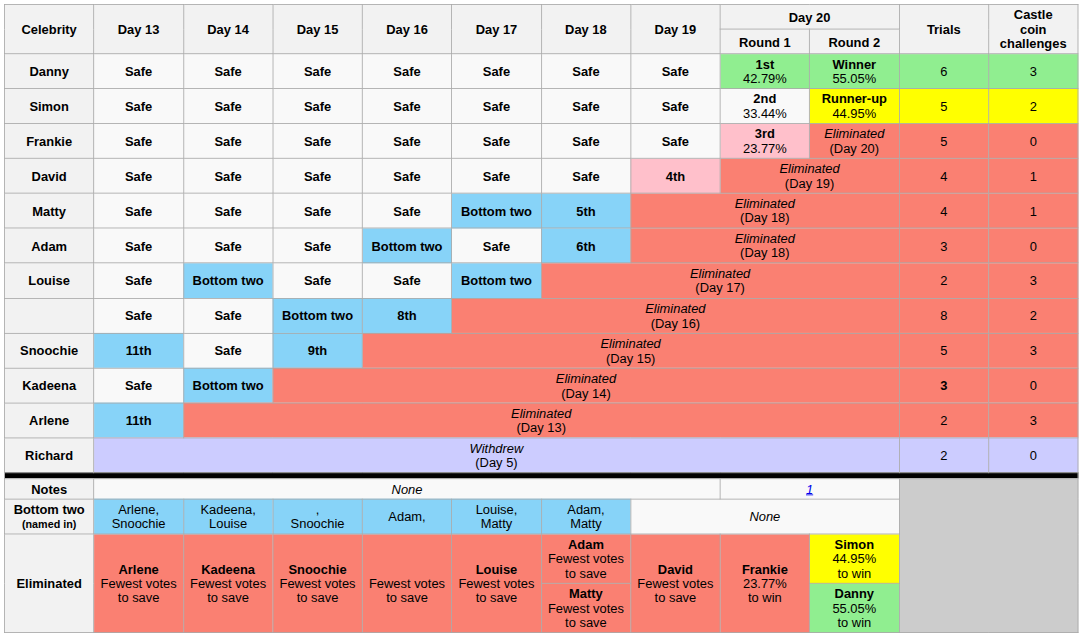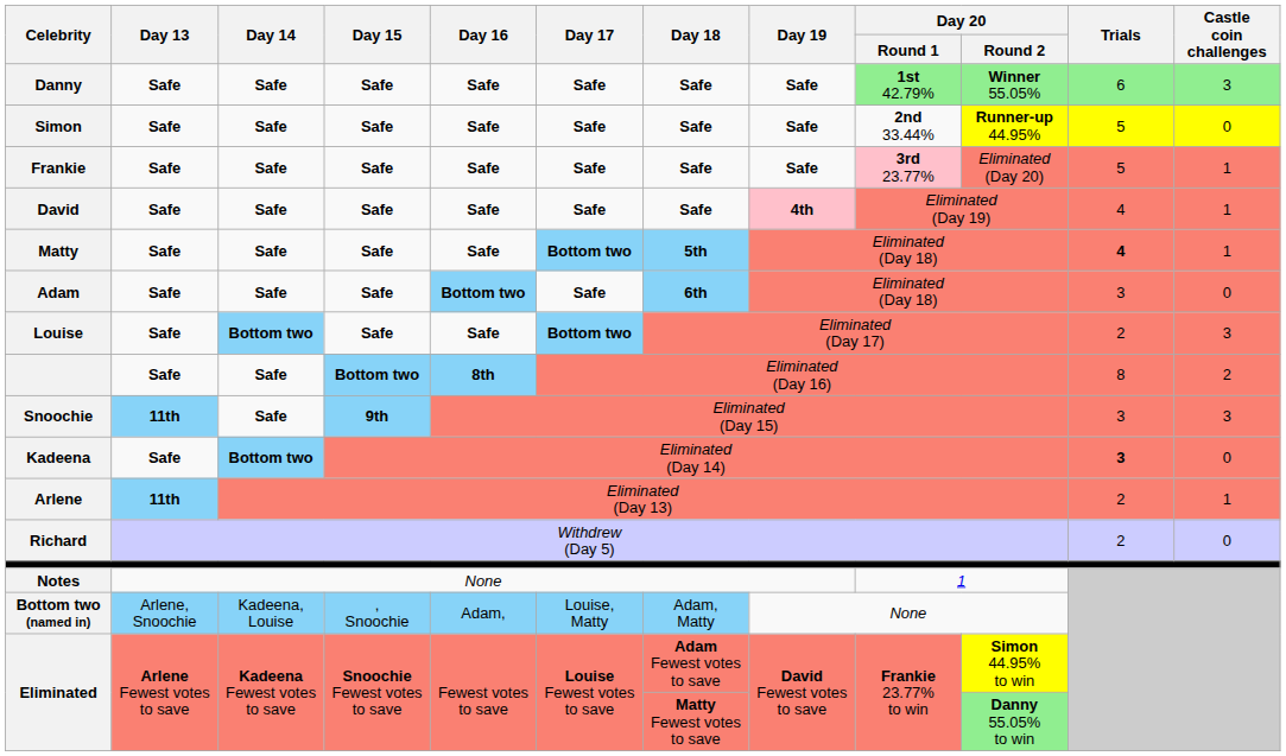 <table class="wikitable" style="text-align:center; font-size:95%; width:100%;">
 <tr>
 <th style="width:7%" rowspan=2>Celebrity</th>
 <th style="width:7%" rowspan=2>Day 13</th>
 <th style="width:7%" rowspan=2>Day 14</th>
 <th style="width:7%" rowspan=2>Day 15</th>
 <th style="width:7%" rowspan=2>Day 16</th>
 <th style="width:7%" rowspan=2>Day 17</th>
 <th style="width:7%" rowspan=2>Day 18</th>
 <th style="width:7%" rowspan=2>Day 19</th>
 <th style="width:7%" colspan=2>Day 20</th>
 <th style="width:7%" rowspan=2>Trials</th>
 <th style="width:7%" rowspan=2>Castle<br>coin<br>challenges</th>
 </tr>
 <tr>
 <th style="width:7%">Round 1</th>
 <th style="width:7%">Round 2</th>
 </tr>
 <tr>
 <th>Danny</th>
 <td><strong>Safe</strong></td>
 <td><strong>Safe</strong></td>
 <td><strong>Safe</strong></td>
 <td><strong>Safe</strong></td>
 <td><strong>Safe</strong></td>
 <td><strong>Safe</strong></td>
 <td><strong>Safe</strong></td>
 <td bgcolor=lightgreen><strong>1st</strong><br>42.79%</td>
 <td bgcolor=lightgreen><strong>Winner</strong><br>55.05%</td>
 <td bgcolor=lightgreen>6</td>
 <td bgcolor=lightgreen>3</td>
 </tr>
 <tr>
 <th>Simon</th>
 <td><strong>Safe</strong></td>
 <td><strong>Safe</strong></td>
 <td><strong>Safe</strong></td>
 <td><strong>Safe</strong></td>
 <td><strong>Safe</strong></td>
 <td><strong>Safe</strong></td>
 <td><strong>Safe</strong></td>
 <td><strong>2nd</strong><br>33.44%</td>
 <td bgcolor=yellow><strong>Runner-up</strong><br>44.95%</td>
 <td bgcolor=yellow>5</td>
-<td bgcolor=yellow>2</td>
+<td bgcolor=yellow>0</td>
 </tr>
 <tr>
 <th>Frankie</th>
 <td><strong>Safe</strong></td>
 <td><strong>Safe</strong></td>
 <td><strong>Safe</strong></td>
 <td><strong>Safe</strong></td>
 <td><strong>Safe</strong></td>
 <td><strong>Safe</strong></td>
 <td><strong>Safe</strong></td>
 <td style="background:pink"><strong>3rd</strong><br>23.77%</td>
 <td style="background:salmon"><em>Eliminated</em><br>(Day 20)</td>
 <td style="background:salmon">5</td>
-<td style="background:salmon">0</td>
+<td style="background:salmon">1</td>
 </tr>
 <tr>
 <th>David</th>
 <td><strong>Safe</strong></td>
 <td><strong>Safe</strong></td>
 <td><strong>Safe</strong></td>
 <td><strong>Safe</strong></td>
 <td><strong>Safe</strong></td>
 <td><strong>Safe</strong></td>
 <td style="background:pink"><strong>4th</strong></td>
 <td style="background:salmon" colspan=2><em>Eliminated</em><br>(Day 19)</td>
 <td style="background:salmon">4</td>
 <td style="background:salmon">1</td>
 </tr>
 <tr>
 <th>Matty</th>
 <td><strong>Safe</strong></td>
 <td><strong>Safe</strong></td>
 <td><strong>Safe</strong></td>
 <td><strong>Safe</strong></td>
 <td style="background:#87D3F8"><strong>Bottom two</strong></td>
 <td style="background:#87D3F8"><strong>5th</strong></td>
 <td style="background:salmon" colspan=3><em>Eliminated</em><br>(Day 18)</td>
-<td style="background:salmon">4</td>
+<td style="background:salmon"><strong>4</strong></td>
 <td style="background:salmon">1</td>
 </tr>
 <tr>
 <th>Adam</th>
 <td><strong>Safe</strong></td>
 <td><strong>Safe</strong></td>
 <td><strong>Safe</strong></td>
 <td style="background:#87D3F8"><strong>Bottom two</strong></td>
 <td><strong>Safe</strong></td>
 <td style="background:#87D3F8"><strong>6th</strong></td>
 <td style="background:salmon" colspan=3><em>Eliminated</em><br>(Day 18)</td>
 <td style="background:salmon">3</td>
 <td style="background:salmon">0</td>
 </tr>
 <tr>
 <th>Louise</th>
 <td><strong>Safe</strong></td>
 <td style="background:#87D3F8"><strong>Bottom two</strong></td>
 <td><strong>Safe</strong></td>
 <td><strong>Safe</strong></td>
 <td style="background:#87D3F8"><strong>Bottom two</strong></td>
 <td style="background:salmon" colspan=4><em>Eliminated</em><br>(Day 17)</td>
 <td style="background:salmon">2</td>
 <td style="background:salmon">3</td>
 </tr>
 <tr>
 <th></th>
 <td><strong>Safe</strong></td>
 <td><strong>Safe</strong></td>
 <td style="background:#87D3F8"><strong>Bottom two</strong></td>
 <td style="background:#87D3F8"><strong>8th</strong></td>
 <td style="background:salmon" colspan=5><em>Eliminated</em><br>(Day 16)</td>
 <td style="background:salmon">8</td>
 <td style="background:salmon">2</td>
 </tr>
 <tr>
 <th>Snoochie</th>
 <td style="background:#87D3F8"><strong>11th</strong></td>
 <td><strong>Safe</strong></td>
 <td style="background:#87D3F8"><strong>9th</strong></td>
 <td style="background:salmon" colspan=6><em>Eliminated</em><br>(Day 15)</td>
-<td style="background:salmon">5</td>
+<td style="background:salmon">3</td>
 <td style="background:salmon">3</td>
 </tr>
 <tr>
 <th>Kadeena</th>
 <td><strong>Safe</strong></td>
 <td style="background:#87D3F8"><strong>Bottom two</strong></td>
 <td style="background:salmon" colspan=7><em>Eliminated</em><br>(Day 14)</td>
 <td style="background:salmon"><strong>3</strong></td>
 <td style="background:salmon">0</td>
 </tr>
 <tr>
 <th>Arlene</th>
 <td style="background:#87D3F8"><strong>11th</strong></td>
 <td style="background:salmon" colspan=8><em>Eliminated</em><br>(Day 13)</td>
 <td style="background:salmon">2</td>
-<td style="background:salmon">3</td>
+<td style="background:salmon">1</td>
 </tr>
 <tr>
 <th>Richard</th>
 <td style="background:#ccf" colspan=9><em>Withdrew</em><br>(Day 5)</td>
 <td style="background:#ccf">2</td>
 <td style="background:#ccf">0</td>
 </tr>
 <tr>
 <td colspan="13" style="background:#000;"></td>
 </tr>
 <tr>
 <th>Notes</th>
 <td colspan=7><em>None</em></td>
 <td colspan=2><cite><a href='#'>1</a></cite></td>
 <td rowspan=4 colspan=2 style=background:#ccc></td>
 </tr>
 <tr>
 <th>Bottom two<br><small>(named in)</small></th>
 <td style="background:#87D3F8">Arlene,<br>Snoochie</td>
 <td style="background:#87D3F8">Kadeena,<br>Louise</td>
 <td style="background:#87D3F8">,<br>Snoochie</td>
 <td style="background:#87D3F8">Adam,<br></td>
 <td style="background:#87D3F8">Louise,<br>Matty</td>
 <td style="background:#87D3F8">Adam,<br>Matty</td>
 <td colspan=3><em>None</em></td>
 </tr>
 <tr>
 <th rowspan=2>Eliminated</th>
 <td rowspan=2 style="background:salmon"><strong>Arlene</strong><br>Fewest votes<br>to save</td>
 <td rowspan=2 style="background:salmon"><strong>Kadeena</strong><br>Fewest votes<br>to save</td>
 <td rowspan=2 style="background:salmon"><strong>Snoochie</strong><br>Fewest votes<br>to save</td>
 <td rowspan=2 style="background:salmon"><strong></strong><br>Fewest votes<br>to save</td>
 <td rowspan=2 style="background:salmon"><strong>Louise</strong><br>Fewest votes<br>to save</td>
 <td style="background:salmon"><strong>Adam</strong><br>Fewest votes<br>to save</td>
 <td rowspan=2 style="background:salmon"><strong>David</strong><br>Fewest votes<br>to save</td>
 <td rowspan=2 style="background:salmon"><strong>Frankie</strong><br>23.77%<br>to win</td>
 <td style="background:yellow"><strong>Simon</strong><br>44.95%<br>to win</td>
 </tr>
 <tr>
 <td style="background:salmon"><strong>Matty</strong><br>Fewest votes<br>to save</td>
 <td style="background:lightgreen"><strong>Danny</strong><br>55.05%<br>to win</td>
 </tr>
 </table>
